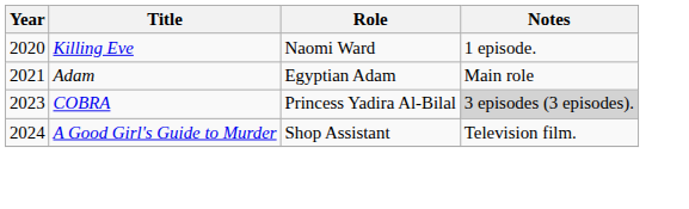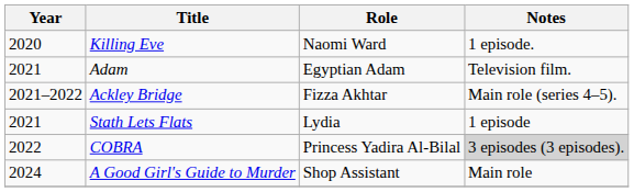 <table class="wikitable sortable">
 <tr>
 <th>Year</th>
 <th>Title</th>
 <th>Role</th>
 <th class="unsortable">Notes</th>
 </tr>
 <tr>
 <td>2020</td>
 <td><em><a href='#'>Killing Eve</a></em></td>
 <td>Naomi Ward</td>
 <td>1 episode.</td>
 </tr>
 <tr>
 <td>2021</td>
 <td><em>Adam</em></td>
 <td>Egyptian Adam</td>
-<td>Main role</td>
+<td>Television film.</td>
 </tr>
 <tr>
-<td>2023</td>
+<td>2021–2022</td>
+<td><em><a href='#'>Ackley Bridge</a></em></td>
+<td>Fizza Akhtar</td>
+<td>Main role (series 4–5).</td>
+</tr>
+<tr>
+<td>2021</td>
+<td><em><a href='#'>Stath Lets Flats</a></em></td>
+<td>Lydia</td>
+<td>1 episode</td>
+</tr>
+<tr>
+<td>2022</td>
 <td><em><a href='#'>COBRA</a></em></td>
 <td>Princess Yadira Al-Bilal</td>
 <td style="background: lightgrey;">3 episodes (3 episodes).</td>
 </tr>
 <tr>
 <td>2024</td>
 <td><em><a href='#'>A Good Girl's Guide to Murder</a></em></td>
 <td>Shop Assistant</td>
-<td>Television film.</td>
+<td>Main role</td>
 </tr>
 <tr>
 </tr>
 </table>
